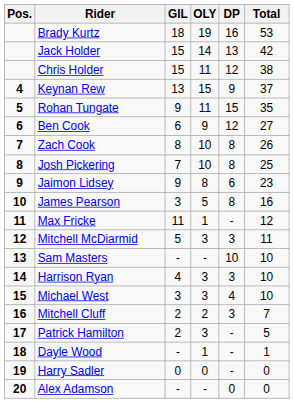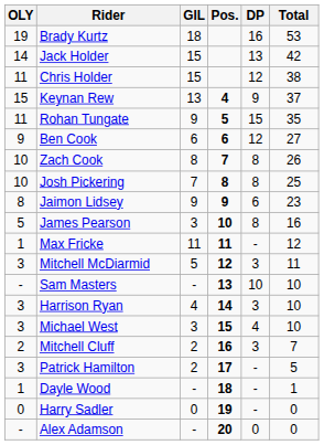 <table class="wikitable" style="font-size: 95%">
 <tr>
-<th width=20px>Pos.</th>
+<th width=25px>OLY</th>
 <th width=160px>Rider</th>
 <th width=25px>GIL</th>
-<th width=25px>OLY</th>
+<th width=20px>Pos.</th>
 <th width=25px>DP</th>
 <th width=50px>Total</th>
 </tr>
 <tr align="center" >
-<td></td>
+<td>19</td>
 <td align="left"><a href='#'>Brady Kurtz</a></td>
 <td>18</td>
-<td>19</td>
+<td></td>
 <td>16</td>
 <td>53</td>
 </tr>
 <tr align="center" >
-<td></td>
+<td>14</td>
 <td align="left"><a href='#'>Jack Holder</a></td>
 <td>15</td>
-<td>14</td>
+<td></td>
 <td>13</td>
 <td>42</td>
 </tr>
 <tr align="center" >
-<td></td>
+<td>11</td>
 <td align="left"><a href='#'>Chris Holder</a></td>
 <td>15</td>
-<td>11</td>
+<td></td>
 <td>12</td>
 <td>38</td>
 </tr>
 <tr align="center">
-<td><strong>4</strong></td>
+<td>15</td>
 <td align="left"><a href='#'>Keynan Rew</a></td>
 <td>13</td>
-<td>15</td>
+<td><strong>4</strong></td>
 <td>9</td>
 <td>37</td>
 </tr>
 <tr align="center">
-<td><strong>5</strong></td>
+<td>11</td>
 <td align="left"><a href='#'>Rohan Tungate</a></td>
 <td>9</td>
-<td>11</td>
+<td><strong>5</strong></td>
 <td>15</td>
 <td>35</td>
 </tr>
 <tr align="center">
-<td><strong>6</strong></td>
+<td>9</td>
 <td align="left"><a href='#'>Ben Cook</a></td>
 <td>6</td>
-<td>9</td>
+<td><strong>6</strong></td>
 <td>12</td>
 <td>27</td>
 </tr>
 <tr align="center">
-<td><strong>7</strong></td>
+<td>10</td>
 <td align="left"><a href='#'>Zach Cook</a></td>
 <td>8</td>
-<td>10</td>
+<td><strong>7</strong></td>
 <td>8</td>
 <td>26</td>
 </tr>
 <tr align="center">
-<td><strong>8</strong></td>
+<td>10</td>
 <td align="left"><a href='#'>Josh Pickering</a></td>
 <td>7</td>
-<td>10</td>
+<td><strong>8</strong></td>
 <td>8</td>
 <td>25</td>
 </tr>
 <tr align="center">
-<td><strong>9</strong></td>
+<td>8</td>
 <td align="left"><a href='#'>Jaimon Lidsey</a></td>
 <td>9</td>
-<td>8</td>
+<td><strong>9</strong></td>
 <td>6</td>
 <td>23</td>
 </tr>
 <tr align="center">
-<td><strong>10</strong></td>
+<td>5</td>
 <td align="left"><a href='#'>James Pearson</a></td>
 <td>3</td>
-<td>5</td>
+<td><strong>10</strong></td>
 <td>8</td>
 <td>16</td>
 </tr>
 <tr align="center">
-<td><strong>11</strong></td>
+<td>1</td>
 <td align="left"><a href='#'>Max Fricke</a></td>
 <td>11</td>
-<td>1</td>
+<td><strong>11</strong></td>
 <td>-</td>
 <td>12</td>
 </tr>
 <tr align="center">
-<td><strong>12</strong></td>
+<td>3</td>
 <td align="left"><a href='#'>Mitchell McDiarmid</a></td>
 <td>5</td>
-<td>3</td>
+<td><strong>12</strong></td>
 <td>3</td>
 <td>11</td>
 </tr>
 <tr align="center">
-<td><strong>13</strong></td>
+<td>-</td>
 <td align="left"><a href='#'>Sam Masters</a></td>
 <td>-</td>
-<td>-</td>
+<td><strong>13</strong></td>
 <td>10</td>
 <td>10</td>
 </tr>
 <tr align="center">
-<td><strong>14</strong></td>
+<td>3</td>
 <td align="left"><a href='#'>Harrison Ryan</a></td>
 <td>4</td>
-<td>3</td>
+<td><strong>14</strong></td>
 <td>3</td>
 <td>10</td>
 </tr>
 <tr align="center">
-<td><strong>15</strong></td>
+<td>3</td>
 <td align="left"><a href='#'>Michael West</a></td>
 <td>3</td>
-<td>3</td>
+<td><strong>15</strong></td>
 <td>4</td>
 <td>10</td>
 </tr>
 <tr align="center">
-<td><strong>16</strong></td>
+<td>2</td>
 <td align="left"><a href='#'>Mitchell Cluff</a></td>
 <td>2</td>
-<td>2</td>
+<td><strong>16</strong></td>
 <td>3</td>
 <td>7</td>
 </tr>
 <tr align="center">
-<td><strong>17</strong></td>
+<td>3</td>
 <td align="left"><a href='#'>Patrick Hamilton</a></td>
 <td>2</td>
-<td>3</td>
+<td><strong>17</strong></td>
 <td>-</td>
 <td>5</td>
 </tr>
 <tr align="center">
-<td><strong>18</strong></td>
+<td>1</td>
 <td align="left"><a href='#'>Dayle Wood</a></td>
 <td>-</td>
-<td>1</td>
+<td><strong>18</strong></td>
 <td>-</td>
 <td>1</td>
 </tr>
 <tr align="center">
-<td><strong>19</strong></td>
+<td>0</td>
 <td align="left"><a href='#'>Harry Sadler</a></td>
 <td>0</td>
-<td>0</td>
+<td><strong>19</strong></td>
 <td>-</td>
 <td>0</td>
 </tr>
 <tr align="center">
-<td><strong>20</strong></td>
+<td>-</td>
 <td align="left"><a href='#'>Alex Adamson</a></td>
 <td>-</td>
-<td>-</td>
+<td><strong>20</strong></td>
 <td>0</td>
 <td>0</td>
 </tr>
 </table>
